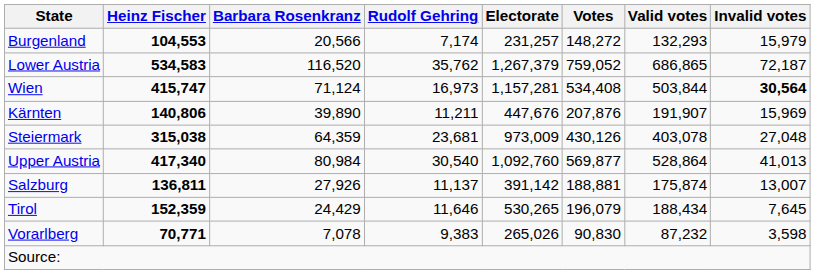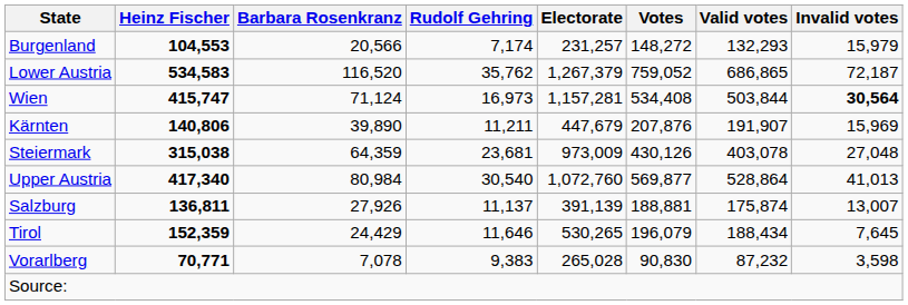 <table class="wikitable sortable" style=text-align:right>
 <tr>
 <th>State</th>
 <th><a href='#'>Heinz Fischer</a></th>
 <th><a href='#'>Barbara Rosenkranz</a></th>
 <th><a href='#'>Rudolf Gehring</a></th>
 <th>Electorate</th>
 <th>Votes</th>
 <th>Valid votes</th>
 <th>Invalid votes</th>
 </tr>
 <tr>
 <td align=left><a href='#'>Burgenland</a></td>
 <td><strong>104,553</strong></td>
 <td>20,566</td>
 <td>7,174</td>
 <td>231,257</td>
 <td>148,272</td>
 <td>132,293</td>
 <td>15,979</td>
 </tr>
 <tr>
 <td align=left><a href='#'>Lower Austria</a></td>
 <td><strong>534,583</strong></td>
 <td>116,520</td>
 <td>35,762</td>
 <td>1,267,379</td>
 <td>759,052</td>
 <td>686,865</td>
 <td>72,187</td>
 </tr>
 <tr>
 <td align=left><a href='#'>Wien</a></td>
 <td><strong>415,747</strong></td>
 <td>71,124</td>
 <td>16,973</td>
 <td>1,157,281</td>
 <td>534,408</td>
 <td>503,844</td>
 <td><strong>30,564</strong></td>
 </tr>
 <tr>
 <td align=left><a href='#'>Kärnten</a></td>
 <td><strong>140,806</strong></td>
 <td>39,890</td>
 <td>11,211</td>
-<td>447,676</td>
+<td>447,679</td>
 <td>207,876</td>
 <td>191,907</td>
 <td>15,969</td>
 </tr>
 <tr>
 <td align=left><a href='#'>Steiermark</a></td>
 <td><strong>315,038</strong></td>
 <td>64,359</td>
 <td>23,681</td>
 <td>973,009</td>
 <td>430,126</td>
 <td>403,078</td>
 <td>27,048</td>
 </tr>
 <tr>
 <td align=left><a href='#'>Upper Austria</a></td>
 <td><strong>417,340</strong></td>
 <td>80,984</td>
 <td>30,540</td>
-<td>1,092,760</td>
+<td>1,072,760</td>
 <td>569,877</td>
 <td>528,864</td>
 <td>41,013</td>
 </tr>
 <tr>
 <td align=left><a href='#'>Salzburg</a></td>
 <td><strong>136,811</strong></td>
 <td>27,926</td>
 <td>11,137</td>
-<td>391,142</td>
+<td>391,139</td>
 <td>188,881</td>
 <td>175,874</td>
 <td>13,007</td>
 </tr>
 <tr>
 <td align=left><a href='#'>Tirol</a></td>
 <td><strong>152,359</strong></td>
 <td>24,429</td>
 <td>11,646</td>
 <td>530,265</td>
 <td>196,079</td>
 <td>188,434</td>
 <td>7,645</td>
 </tr>
 <tr>
 <td align=left><a href='#'>Vorarlberg</a></td>
 <td><strong>70,771</strong></td>
 <td>7,078</td>
 <td>9,383</td>
-<td>265,026</td>
+<td>265,028</td>
 <td>90,830</td>
 <td>87,232</td>
 <td>3,598</td>
 </tr>
 <tr>
 <td align=left colspan=9>Source:  </td>
 </tr>
 </table>
